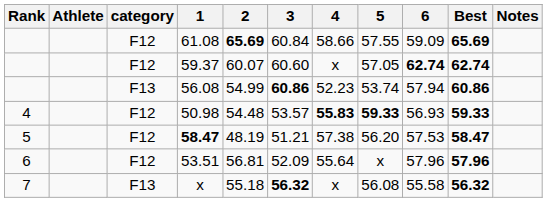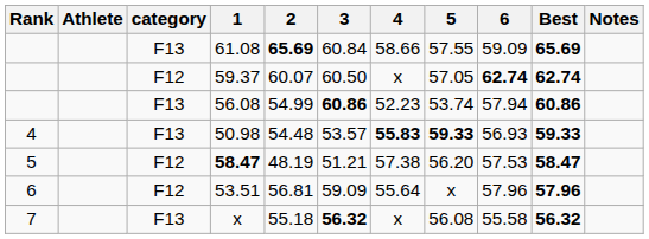 <table class="wikitable sortable" style="text-align:center">
 <tr>
 <th>Rank</th>
 <th>Athlete</th>
 <th>category</th>
 <th>1</th>
 <th>2</th>
 <th>3</th>
 <th>4</th>
 <th>5</th>
 <th>6</th>
 <th>Best</th>
 <th>Notes</th>
 </tr>
 <tr>
 <td></td>
 <td style="text-align:left"></td>
-<td>F12</td>
+<td>F13</td>
 <td>61.08</td>
 <td><strong>65.69</strong></td>
 <td>60.84</td>
 <td>58.66</td>
 <td>57.55</td>
 <td>59.09</td>
 <td><strong>65.69</strong></td>
 <td> </td>
 </tr>
 <tr>
 <td></td>
 <td style="text-align:left"></td>
 <td>F12</td>
 <td>59.37</td>
 <td>60.07</td>
-<td>60.60</td>
+<td>60.50</td>
 <td>x</td>
 <td>57.05</td>
 <td><strong>62.74</strong></td>
 <td><strong>62.74</strong></td>
 <td></td>
 </tr>
 <tr>
 <td></td>
 <td style="text-align:left"></td>
 <td>F13</td>
 <td>56.08</td>
 <td>54.99</td>
 <td><strong>60.86</strong></td>
 <td>52.23</td>
 <td>53.74</td>
 <td>57.94</td>
 <td><strong>60.86</strong></td>
 <td></td>
 </tr>
 <tr>
 <td>4</td>
 <td style="text-align:left"></td>
-<td>F12</td>
+<td>F13</td>
 <td>50.98</td>
 <td>54.48</td>
 <td>53.57</td>
 <td><strong>55.83</strong></td>
 <td><strong>59.33</strong></td>
 <td>56.93</td>
 <td><strong>59.33</strong></td>
 <td></td>
 </tr>
 <tr>
 <td>5</td>
 <td style="text-align:left"></td>
 <td>F12</td>
 <td><strong>58.47</strong></td>
 <td>48.19</td>
 <td>51.21</td>
 <td>57.38</td>
 <td>56.20</td>
 <td>57.53</td>
 <td><strong>58.47</strong></td>
 <td></td>
 </tr>
 <tr>
 <td>6</td>
 <td style="text-align:left"></td>
 <td>F12</td>
 <td>53.51</td>
 <td>56.81</td>
-<td>52.09</td>
+<td>59.09</td>
 <td>55.64</td>
 <td>x</td>
 <td>57.96</td>
 <td><strong>57.96</strong></td>
 <td></td>
 </tr>
 <tr>
 <td>7</td>
 <td style="text-align:left"></td>
 <td>F13</td>
 <td>x</td>
 <td>55.18</td>
 <td><strong>56.32</strong></td>
 <td>x</td>
 <td>56.08</td>
 <td>55.58</td>
 <td><strong>56.32</strong></td>
 <td></td>
 </tr>
 </table>
